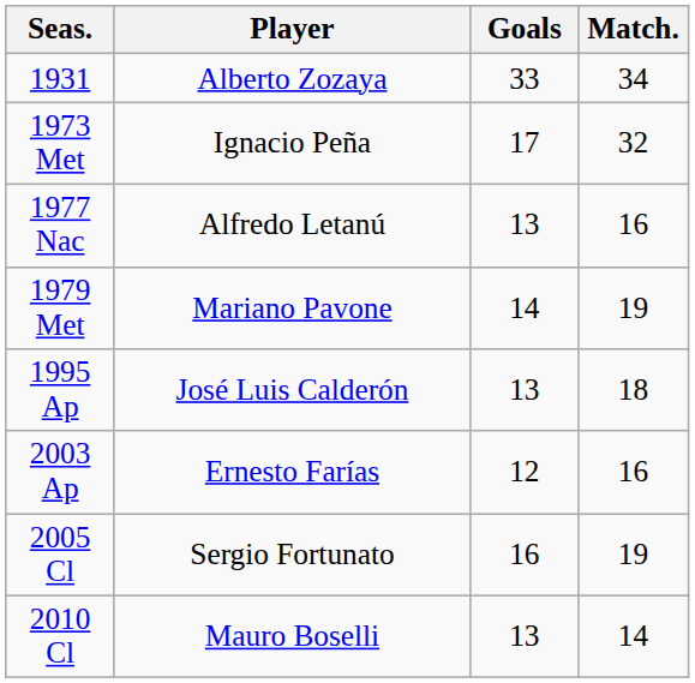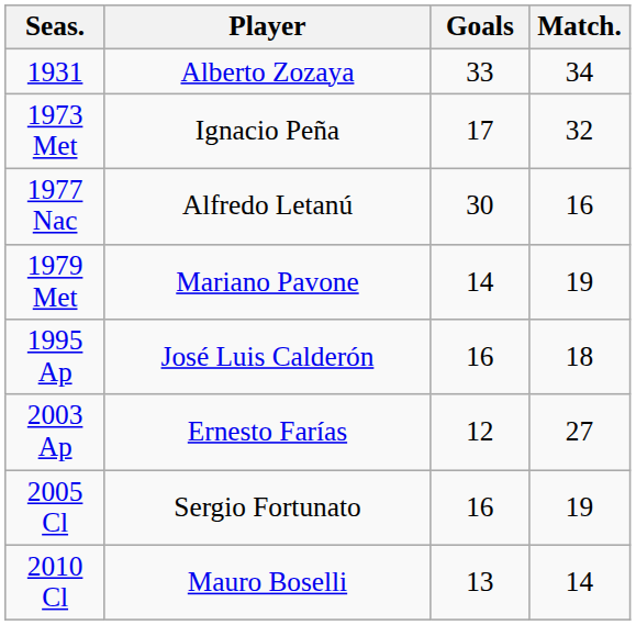 <table class="wikitable sortable" style="text-align:center">
 <tr>
 <th width=50px>Seas.</th>
 <th width=180px>Player</th>
 <th width=50px>Goals</th>
 <th width=50px>Match.</th>
 </tr>
 <tr>
 <td><a href='#'>1931</a></td>
 <td><a href='#'>Alberto Zozaya</a></td>
 <td>33</td>
 <td>34</td>
 </tr>
 <tr>
 <td><a href='#'>1973 Met</a></td>
 <td>Ignacio Peña</td>
 <td>17</td>
 <td>32</td>
 </tr>
 <tr>
 <td><a href='#'>1977 Nac</a></td>
 <td>Alfredo Letanú</td>
-<td>13</td>
+<td>30</td>
 <td>16</td>
 </tr>
 <tr>
 <td><a href='#'>1979 Met</a></td>
 <td><a href='#'>Mariano Pavone</a></td>
 <td>14</td>
 <td>19</td>
 </tr>
 <tr>
 <td><a href='#'>1995 Ap</a></td>
 <td><a href='#'>José Luis Calderón</a></td>
-<td>13</td>
+<td>16</td>
 <td>18</td>
 </tr>
 <tr>
 <td><a href='#'>2003 Ap</a></td>
 <td><a href='#'>Ernesto Farías</a></td>
 <td>12</td>
-<td>16</td>
+<td>27</td>
 </tr>
 <tr>
 <td><a href='#'>2005 Cl</a></td>
 <td>Sergio Fortunato</td>
 <td>16</td>
 <td>19</td>
 </tr>
 <tr>
 <td><a href='#'>2010 Cl</a></td>
 <td><a href='#'>Mauro Boselli</a></td>
 <td>13</td>
 <td>14</td>
 </tr>
 </table>
